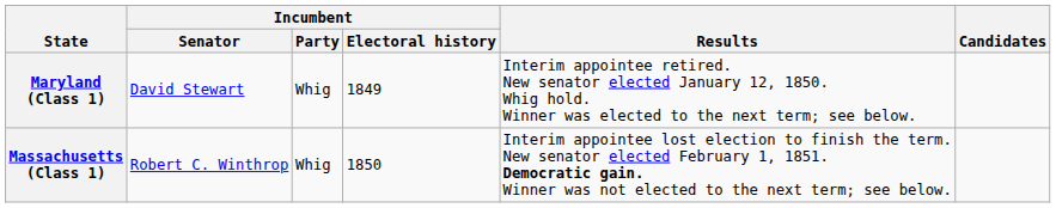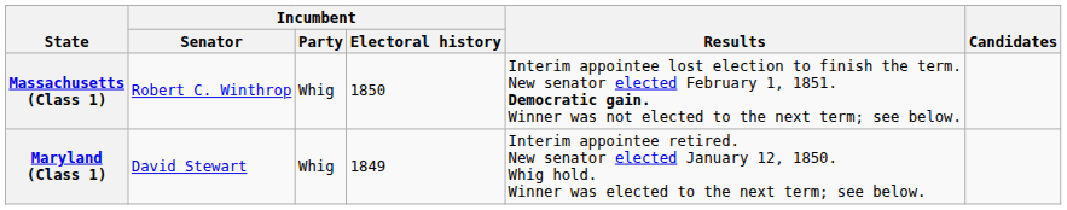 <table class=wikitable>
 <tr valign=bottom>
 <th rowspan=2>State</th>
 <th colspan=3>Incumbent</th>
 <th rowspan=2>Results</th>
 <th rowspan=2>Candidates</th>
 </tr>
 <tr>
 <th>Senator</th>
 <th>Party</th>
 <th>Electoral history</th>
 </tr>
 <tr>
+<th><a href='#'>Massachusetts</a><br>(Class 1)</th>
+<td><a href='#'>Robert C. Winthrop</a></td>
+<td>Whig</td>
+<td>1850 </td>
+<td>Interim appointee lost election to finish the term.<br>New senator <a href='#'>elected</a> February 1, 1851.<br><strong>Democratic gain.</strong><br>Winner was not elected to the next term; see below.</td>
+<td nowrap></td>
+</tr>
+<tr>
 <th><a href='#'>Maryland</a><br>(Class 1)</th>
 <td><a href='#'>David Stewart</a></td>
 <td>Whig</td>
 <td>1849 </td>
 <td>Interim appointee retired.<br>New senator <a href='#'>elected</a> January 12, 1850.<br>Whig hold.<br>Winner was elected to the next term; see below.</td>
 <td nowrap></td>
 </tr>
-<tr>
-<th><a href='#'>Massachusetts</a><br>(Class 1)</th>
-<td><a href='#'>Robert C. Winthrop</a></td>
-<td>Whig</td>
-<td>1850 </td>
-<td>Interim appointee lost election to finish the term.<br>New senator <a href='#'>elected</a> February 1, 1851.<br><strong>Democratic gain.</strong><br>Winner was not elected to the next term; see below.</td>
-<td nowrap></td>
-</tr>
 </table>
